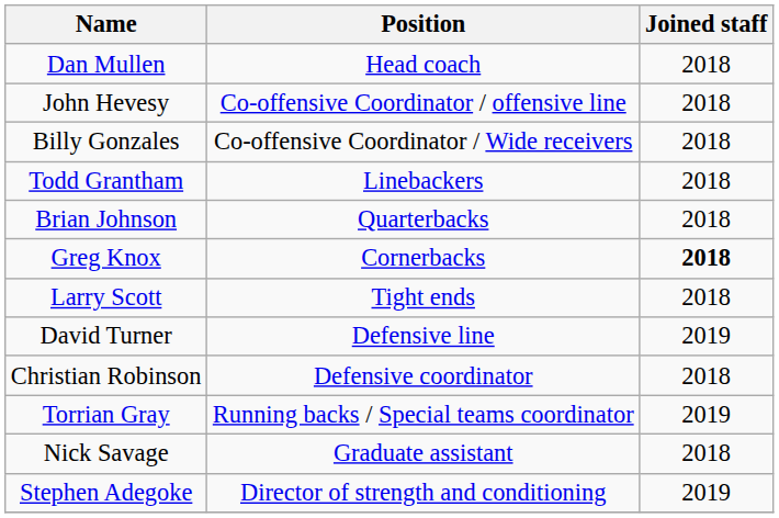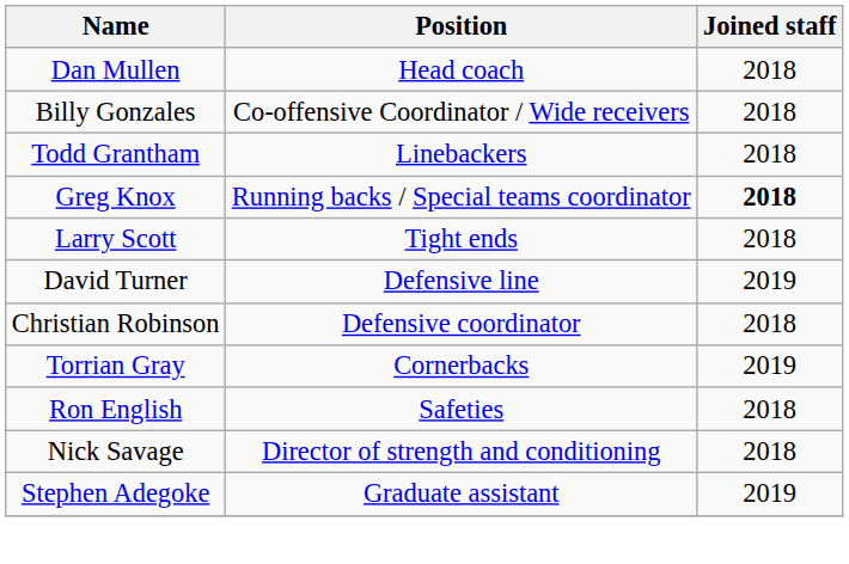 <table class="wikitable">
 <tr>
 <th>Name</th>
 <th>Position</th>
 <th>Joined staff</th>
 </tr>
 <tr align="center">
 <td><a href='#'>Dan Mullen</a></td>
 <td><a href='#'>Head coach</a></td>
-<td>2018</td>
-</tr>
-<tr align="center">
-<td>John Hevesy</td>
-<td><a href='#'>Co-offensive Coordinator</a> / <a href='#'>offensive line</a></td>
 <td>2018</td>
 </tr>
 <tr align="center">
 <td>Billy Gonzales</td>
 <td>Co-offensive Coordinator / <a href='#'>Wide receivers</a></td>
 <td>2018</td>
 </tr>
 <tr align="center">
 <td><a href='#'>Todd Grantham</a></td>
 <td><a href='#'>Linebackers</a></td>
 <td>2018</td>
 </tr>
 <tr align="center">
-<td><a href='#'>Brian Johnson</a></td>
-<td><a href='#'>Quarterbacks</a></td>
-<td>2018</td>
-</tr>
-<tr align="center">
 <td><a href='#'>Greg Knox</a></td>
-<td><a href='#'>Cornerbacks</a></td>
+<td><a href='#'>Running backs</a> / <a href='#'>Special teams coordinator</a></td>
 <td><strong>2018</strong></td>
 </tr>
 <tr align="center">
 <td><a href='#'>Larry Scott</a></td>
 <td><a href='#'>Tight ends</a></td>
 <td>2018</td>
 </tr>
 <tr align="center">
 <td>David Turner</td>
 <td><a href='#'>Defensive line</a></td>
 <td>2019</td>
 </tr>
 <tr align="center">
 <td>Christian Robinson</td>
 <td><a href='#'>Defensive coordinator</a></td>
 <td>2018</td>
 </tr>
 <tr align="center">
 <td><a href='#'>Torrian Gray</a></td>
-<td><a href='#'>Running backs</a> / <a href='#'>Special teams coordinator</a></td>
+<td><a href='#'>Cornerbacks</a></td>
 <td>2019</td>
 </tr>
 <tr align="center">
+<td><a href='#'>Ron English</a></td>
+<td><a href='#'>Safeties</a></td>
+<td>2018</td>
+</tr>
+<tr align="center">
 <td>Nick Savage</td>
-<td><a href='#'>Graduate assistant</a></td>
+<td><a href='#'>Director of strength and conditioning</a></td>
 <td>2018</td>
 </tr>
 <tr align="center">
 <td><a href='#'>Stephen Adegoke</a></td>
-<td><a href='#'>Director of strength and conditioning</a></td>
+<td><a href='#'>Graduate assistant</a></td>
 <td>2019</td>
 </tr>
 <tr align="center">
 </tr>
 </table>
